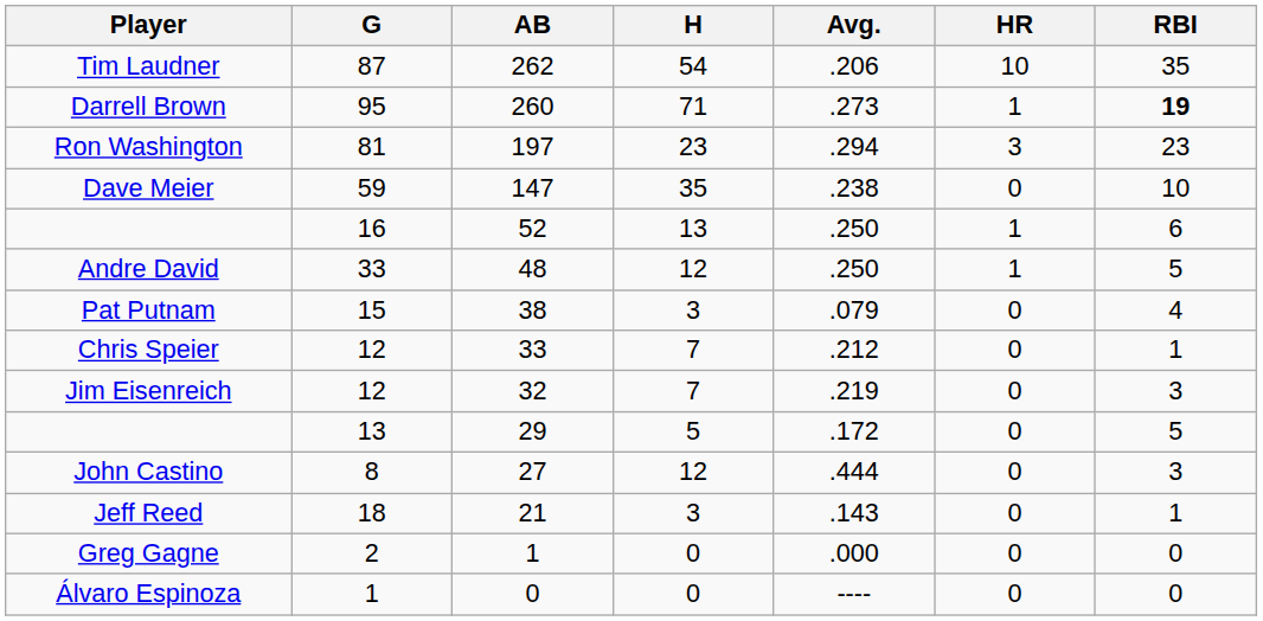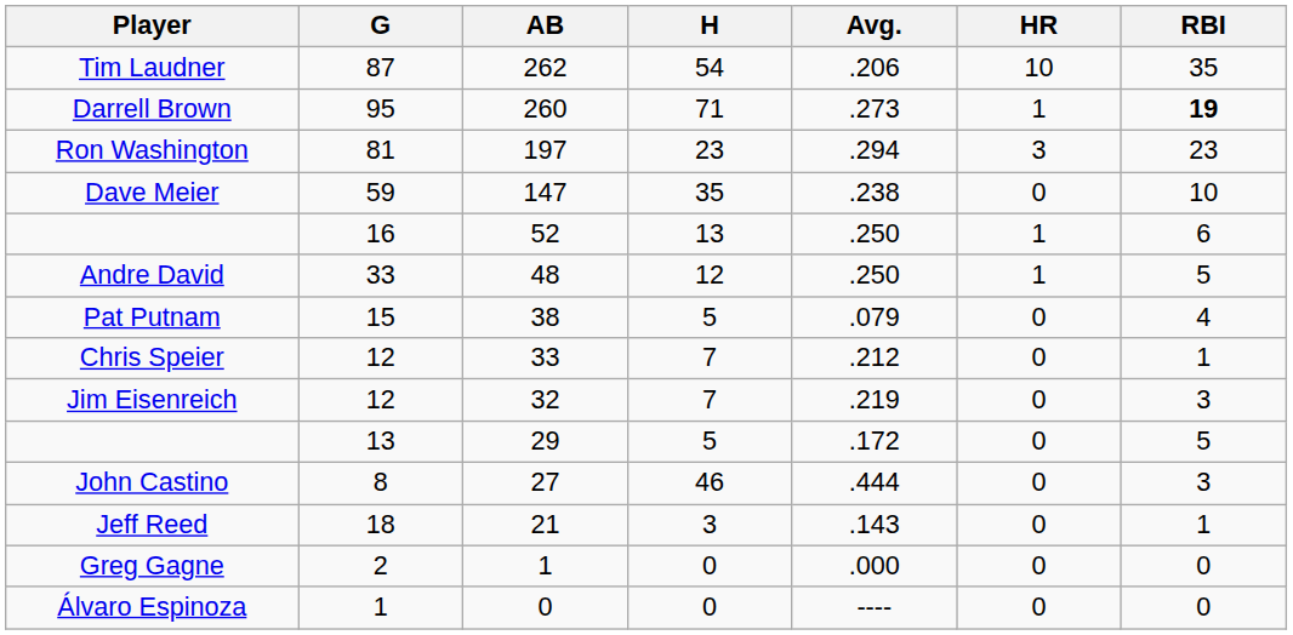 <table class="wikitable sortable">
 <tr>
 <th bgcolor="#DDDDFF" width="16%">Player</th>
 <th bgcolor="#DDDDFF" width="9%">G</th>
 <th bgcolor="#DDDDFF" width="9%">AB</th>
 <th bgcolor="#DDDDFF" width="9%">H</th>
 <th bgcolor="#DDDDFF" width="9%">Avg.</th>
 <th bgcolor="#DDDDFF" width="9%">HR</th>
 <th bgcolor="#DDDDFF" width="9%">RBI</th>
 </tr>
 <tr align="center">
 <td><a href='#'>Tim Laudner</a></td>
 <td>87</td>
 <td>262</td>
 <td>54</td>
 <td>.206</td>
 <td>10</td>
 <td>35</td>
 </tr>
 <tr align=center>
 <td><a href='#'>Darrell Brown</a></td>
 <td>95</td>
 <td>260</td>
 <td>71</td>
 <td>.273</td>
 <td>1</td>
 <td><strong>19</strong></td>
 </tr>
 <tr align=center>
 <td><a href='#'>Ron Washington</a></td>
 <td>81</td>
 <td>197</td>
 <td>23</td>
 <td>.294</td>
 <td>3</td>
 <td>23</td>
 </tr>
 <tr align=center>
 <td><a href='#'>Dave Meier</a></td>
 <td>59</td>
 <td>147</td>
 <td>35</td>
 <td>.238</td>
 <td>0</td>
 <td>10</td>
 </tr>
 <tr align=center>
 <td></td>
 <td>16</td>
 <td>52</td>
 <td>13</td>
 <td>.250</td>
 <td>1</td>
 <td>6</td>
 </tr>
 <tr align="center">
 <td><a href='#'>Andre David</a></td>
 <td>33</td>
 <td>48</td>
 <td>12</td>
 <td>.250</td>
 <td>1</td>
 <td>5</td>
 </tr>
 <tr align=center>
 <td><a href='#'>Pat Putnam</a></td>
 <td>15</td>
 <td>38</td>
-<td>3</td>
+<td>5</td>
 <td>.079</td>
 <td>0</td>
 <td>4</td>
 </tr>
 <tr align=center>
 <td><a href='#'>Chris Speier</a></td>
 <td>12</td>
 <td>33</td>
 <td>7</td>
 <td>.212</td>
 <td>0</td>
 <td>1</td>
 </tr>
 <tr align=center>
 <td><a href='#'>Jim Eisenreich</a></td>
 <td>12</td>
 <td>32</td>
 <td>7</td>
 <td>.219</td>
 <td>0</td>
 <td>3</td>
 </tr>
 <tr align=center>
 <td></td>
 <td>13</td>
 <td>29</td>
 <td>5</td>
 <td>.172</td>
 <td>0</td>
 <td>5</td>
 </tr>
 <tr align="center">
 <td><a href='#'>John Castino</a></td>
 <td>8</td>
 <td>27</td>
-<td>12</td>
+<td>46</td>
 <td>.444</td>
 <td>0</td>
 <td>3</td>
 </tr>
 <tr align=center>
 <td><a href='#'>Jeff Reed</a></td>
 <td>18</td>
 <td>21</td>
 <td>3</td>
 <td>.143</td>
 <td>0</td>
 <td>1</td>
 </tr>
 <tr align=center>
 <td><a href='#'>Greg Gagne</a></td>
 <td>2</td>
 <td>1</td>
 <td>0</td>
 <td>.000</td>
 <td>0</td>
 <td>0</td>
 </tr>
 <tr align=center>
 <td><a href='#'>Álvaro Espinoza</a></td>
 <td>1</td>
 <td>0</td>
 <td>0</td>
 <td>----</td>
 <td>0</td>
 <td>0</td>
 </tr>
 </table>
